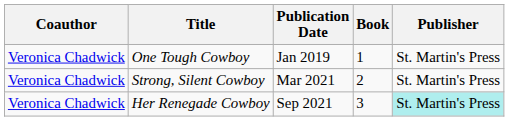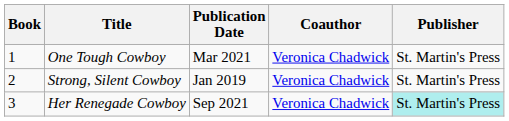 <table class="wikitable">
 <tr>
-<th>Coauthor</th>
+<th>Book<br></th>
 <th>Title</th>
 <th>Publication<br>Date</th>
-<th>Book<br></th>
+<th>Coauthor</th>
 <th>Publisher</th>
 </tr>
 <tr>
+<td>1</td>
+<td><em>One Tough Cowboy</em></td>
+<td>Mar 2021</td>
 <td><a href='#'>Veronica Chadwick</a></td>
-<td><em>One Tough Cowboy</em></td>
-<td>Jan 2019</td>
-<td>1</td>
 <td>St. Martin's Press</td>
 </tr>
 <tr>
+<td>2</td>
+<td><em>Strong, Silent Cowboy</em></td>
+<td>Jan 2019</td>
 <td><a href='#'>Veronica Chadwick</a></td>
-<td><em>Strong, Silent Cowboy</em></td>
-<td>Mar 2021</td>
-<td>2</td>
 <td>St. Martin's Press</td>
 </tr>
 <tr>
-<td><a href='#'>Veronica Chadwick</a></td>
+<td>3</td>
 <td><em>Her Renegade Cowboy</em></td>
 <td>Sep 2021</td>
-<td>3</td>
+<td><a href='#'>Veronica Chadwick</a></td>
 <td style="background: paleturquoise;">St. Martin's Press</td>
 </tr>
 </table>
